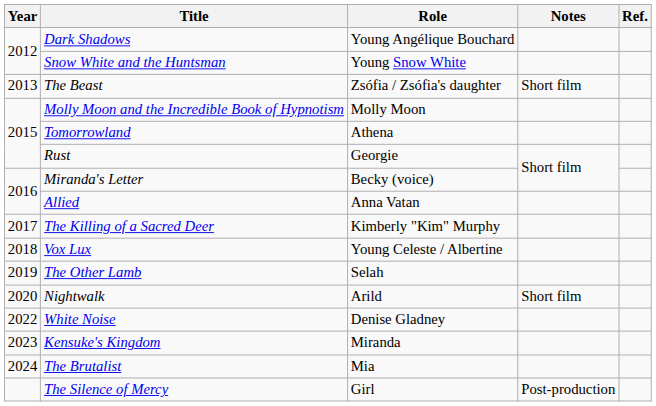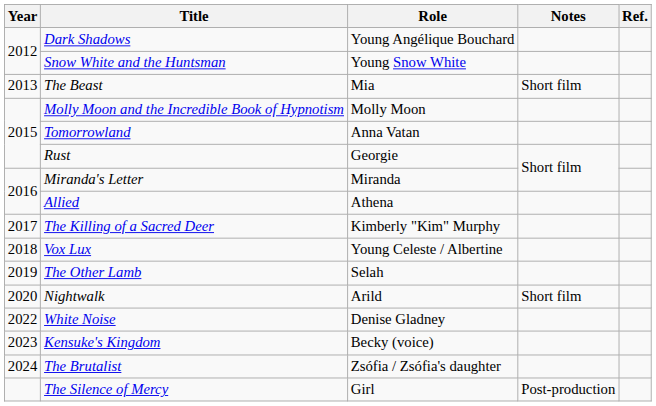 <table class="wikitable sortable">
 <tr>
 <th>Year</th>
 <th>Title</th>
 <th>Role</th>
 <th class="unsortable">Notes</th>
 <th>Ref.</th>
 </tr>
 <tr>
 <td rowspan="2">2012</td>
 <td><em><a href='#'>Dark Shadows</a></em></td>
 <td>Young Angélique Bouchard</td>
 <td></td>
 <td></td>
 </tr>
 <tr>
 <td><em><a href='#'>Snow White and the Huntsman</a></em></td>
 <td>Young <a href='#'>Snow White</a></td>
 <td></td>
 <td></td>
 </tr>
 <tr>
 <td>2013</td>
 <td><em>The Beast</em></td>
-<td>Zsófia / Zsófia's daughter</td>
+<td>Mia</td>
 <td>Short film</td>
 <td></td>
 </tr>
 <tr>
 <td rowspan="3">2015</td>
 <td><em><a href='#'>Molly Moon and the Incredible Book of Hypnotism</a></em></td>
 <td>Molly Moon</td>
 <td></td>
 <td></td>
 </tr>
 <tr>
 <td><em><a href='#'>Tomorrowland</a></em></td>
-<td>Athena</td>
+<td>Anna Vatan</td>
 <td></td>
 <td></td>
 </tr>
 <tr>
 <td><em>Rust</em></td>
 <td>Georgie</td>
 <td rowspan="2">Short film</td>
 <td></td>
 </tr>
 <tr>
 <td rowspan="2">2016</td>
 <td><em>Miranda's Letter</em></td>
-<td>Becky (voice)</td>
+<td>Miranda</td>
 <td></td>
 </tr>
 <tr>
 <td><em><a href='#'>Allied</a></em></td>
-<td>Anna Vatan</td>
+<td>Athena</td>
 <td></td>
 <td></td>
 </tr>
 <tr>
 <td>2017</td>
 <td><em><a href='#'>The Killing of a Sacred Deer</a></em></td>
 <td>Kimberly "Kim" Murphy</td>
 <td></td>
 <td></td>
 </tr>
 <tr>
 <td>2018</td>
 <td><em><a href='#'>Vox Lux</a></em></td>
 <td>Young Celeste / Albertine</td>
 <td></td>
 <td></td>
 </tr>
 <tr>
 <td>2019</td>
 <td><em><a href='#'>The Other Lamb</a></em></td>
 <td>Selah</td>
 <td></td>
 <td></td>
 </tr>
 <tr>
 <td>2020</td>
 <td><em>Nightwalk</em></td>
 <td>Arild</td>
 <td>Short film</td>
 <td></td>
 </tr>
 <tr>
 <td>2022</td>
 <td><em><a href='#'>White Noise</a></em></td>
 <td>Denise Gladney</td>
 <td></td>
 <td></td>
 </tr>
 <tr>
 <td>2023</td>
 <td><em><a href='#'>Kensuke's Kingdom</a></em></td>
-<td>Miranda</td>
+<td>Becky (voice)</td>
 <td></td>
 <td></td>
 </tr>
 <tr>
 <td>2024</td>
 <td><em><a href='#'>The Brutalist</a></em></td>
-<td>Mia</td>
+<td>Zsófia / Zsófia's daughter</td>
 <td></td>
 <td></td>
 </tr>
 <tr>
 <td> </td>
 <td><em><a href='#'>The Silence of Mercy</a></em></td>
 <td>Girl</td>
 <td>Post-production</td>
 <td></td>
 </tr>
 </table>
